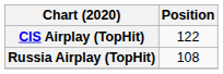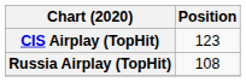 <table class="wikitable sortable plainrowheaders" style="text-align:center">
 <tr>
 <th scope="col">Chart (2020)</th>
 <th scope="col">Position</th>
 </tr>
 <tr>
 <th scope="row"><a href='#'>CIS</a> Airplay (TopHit)</th>
-<td>122</td>
+<td>123</td>
 </tr>
 <tr>
 <th scope="row">Russia Airplay (TopHit)</th>
 <td>108</td>
 </tr>
 <tr>
 </tr>
 </table>
